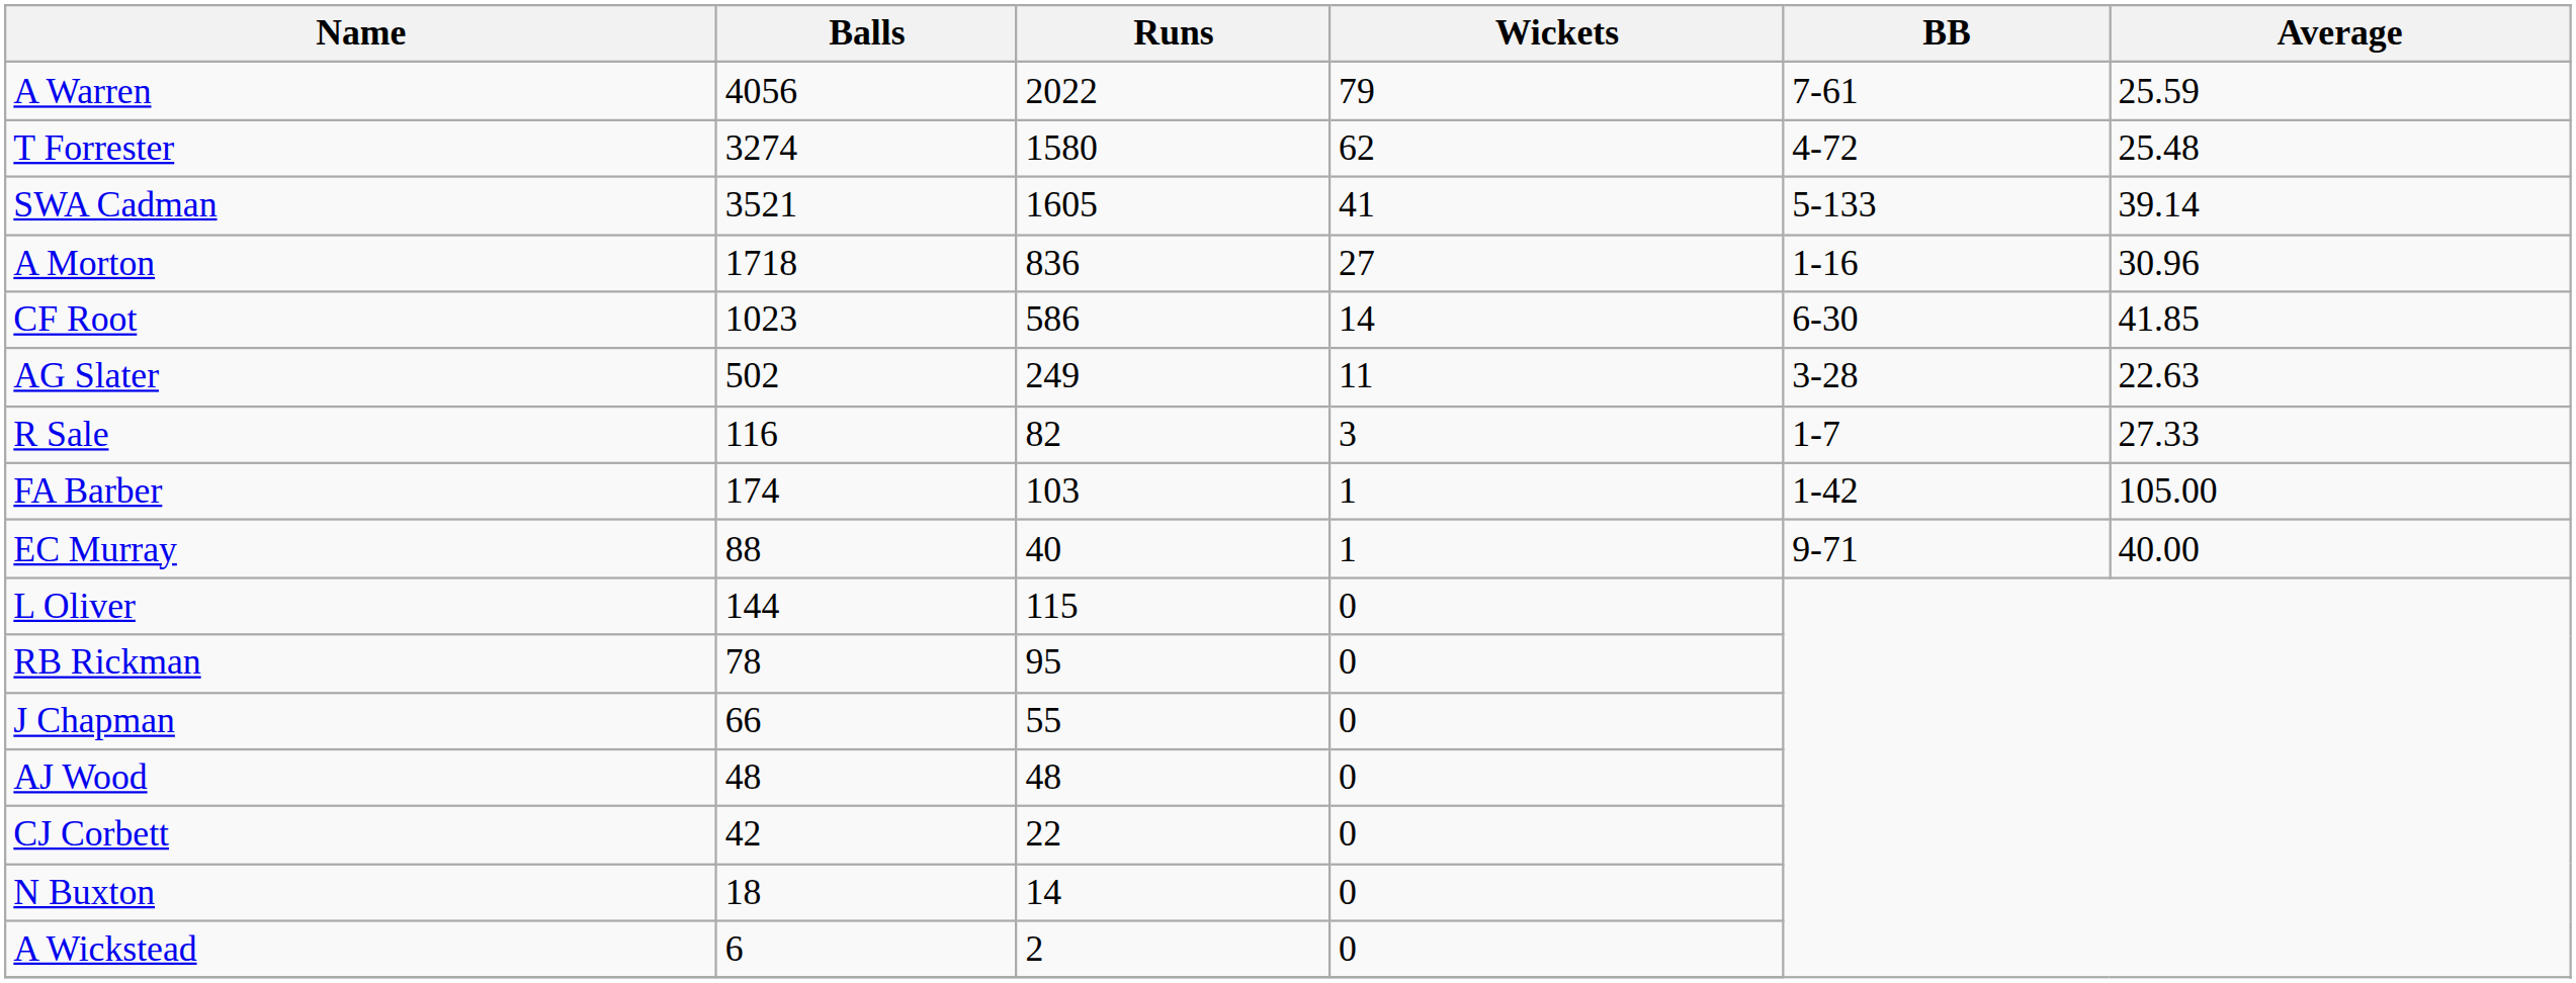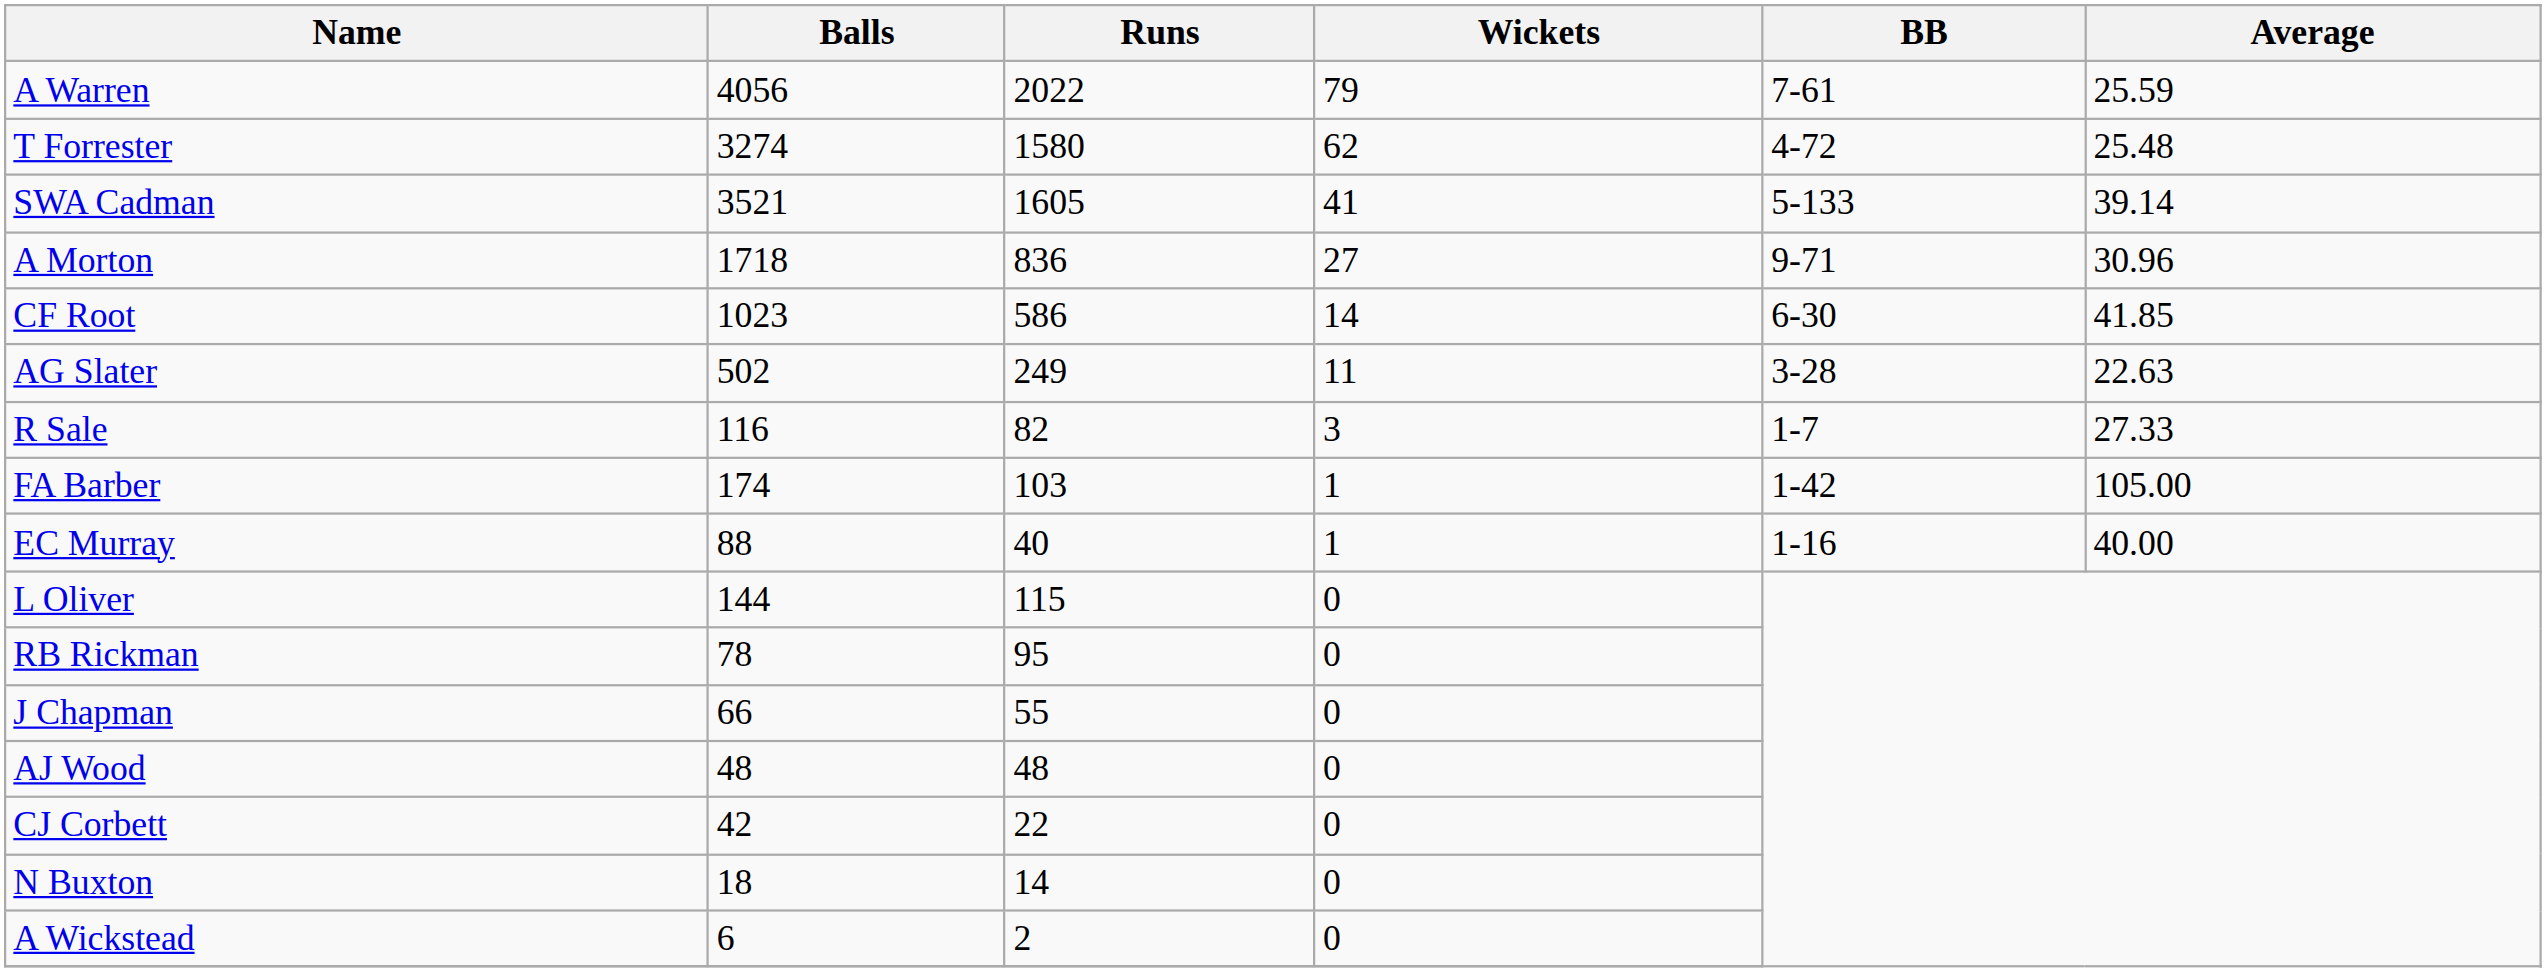 <table class="wikitable sortable" width="90%">
 <tr bgcolor="#efefef">
 <th>Name</th>
 <th>Balls</th>
 <th>Runs</th>
 <th>Wickets</th>
 <th>BB</th>
 <th>Average</th>
 </tr>
 <tr>
 <td><a href='#'>A Warren</a></td>
 <td>4056</td>
 <td>2022</td>
 <td>79</td>
 <td>7-61</td>
 <td>25.59</td>
 </tr>
 <tr>
 <td><a href='#'>T Forrester</a></td>
 <td>3274</td>
 <td>1580</td>
 <td>62</td>
 <td>4-72</td>
 <td>25.48</td>
 </tr>
 <tr>
 <td><a href='#'>SWA Cadman</a></td>
 <td>3521</td>
 <td>1605</td>
 <td>41</td>
 <td>5-133</td>
 <td>39.14</td>
 </tr>
 <tr>
 <td><a href='#'>A Morton</a></td>
 <td>1718</td>
 <td>836</td>
 <td>27</td>
-<td>1-16</td>
+<td>9-71</td>
 <td>30.96</td>
 </tr>
 <tr>
 <td><a href='#'>CF Root</a></td>
 <td>1023</td>
 <td>586</td>
 <td>14</td>
 <td>6-30</td>
 <td>41.85</td>
 </tr>
 <tr>
 <td><a href='#'>AG Slater</a></td>
 <td>502</td>
 <td>249</td>
 <td>11</td>
 <td>3-28</td>
 <td>22.63</td>
 </tr>
 <tr>
 <td><a href='#'>R Sale</a></td>
 <td>116</td>
 <td>82</td>
 <td>3</td>
 <td>1-7</td>
 <td>27.33</td>
 </tr>
 <tr>
 <td><a href='#'>FA Barber</a></td>
 <td>174</td>
 <td>103</td>
 <td>1</td>
 <td>1-42</td>
 <td>105.00</td>
 </tr>
 <tr>
 <td><a href='#'>EC Murray</a></td>
 <td>88</td>
 <td>40</td>
 <td>1</td>
-<td>9-71</td>
+<td>1-16</td>
 <td>40.00</td>
 </tr>
 <tr>
 <td><a href='#'>L Oliver</a></td>
 <td>144</td>
 <td>115</td>
 <td>0</td>
 </tr>
 <tr>
 <td><a href='#'>RB Rickman</a></td>
 <td>78</td>
 <td>95</td>
 <td>0</td>
 </tr>
 <tr>
 <td><a href='#'>J Chapman</a></td>
 <td>66</td>
 <td>55</td>
 <td>0</td>
 </tr>
 <tr>
 <td><a href='#'>AJ Wood</a></td>
 <td>48</td>
 <td>48</td>
 <td>0</td>
 </tr>
 <tr>
 <td><a href='#'>CJ Corbett</a></td>
 <td>42</td>
 <td>22</td>
 <td>0</td>
 </tr>
 <tr>
 <td><a href='#'>N Buxton</a></td>
 <td>18</td>
 <td>14</td>
 <td>0</td>
 </tr>
 <tr>
 <td><a href='#'>A Wickstead</a></td>
 <td>6</td>
 <td>2</td>
 <td>0 </td>
 </tr>
 <tr>
 </tr>
 </table>
